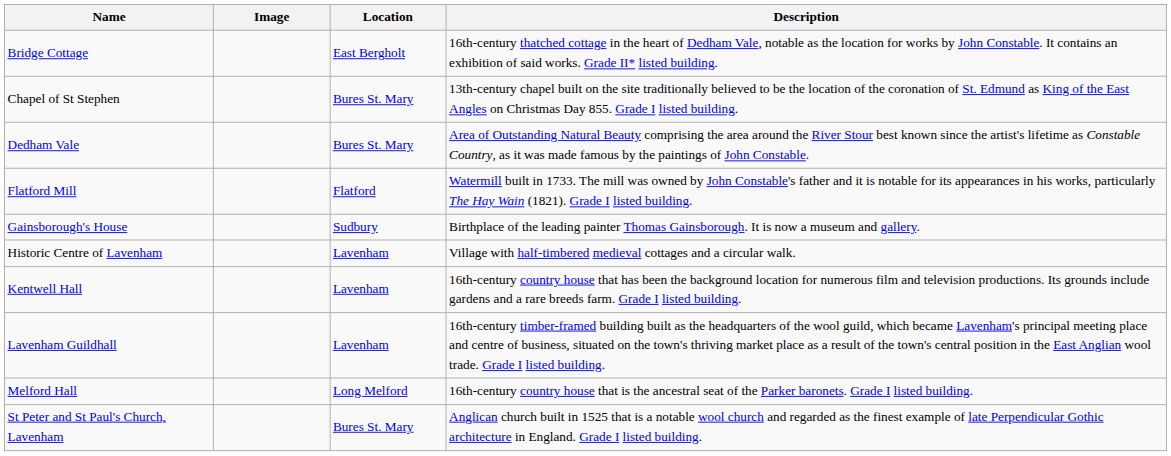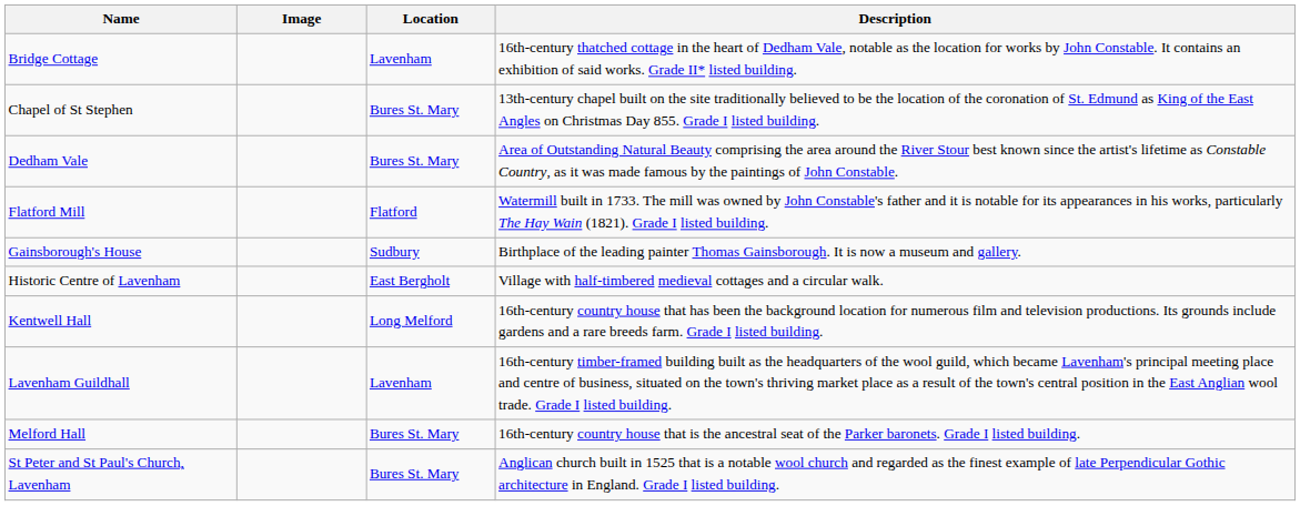 <table class="wikitable sortable" style="font-size:90%;width:100%;border:0px;text-align:left;line-height:150%;">
 <tr>
 <th width="18%">Name</th>
 <th width="10%" class="unsortable">Image</th>
 <th width="10%">Location</th>
 <th width="62%" class="unsortable">Description</th>
 </tr>
 <tr>
 <td><a href='#'>Bridge Cottage</a></td>
 <td></td>
-<td><a href='#'>East Bergholt</a></td>
+<td><a href='#'>Lavenham</a></td>
 <td>16th-century <a href='#'>thatched cottage</a> in the heart of <a href='#'>Dedham Vale</a>, notable as the location for works by <a href='#'>John Constable</a>. It contains an exhibition of said works. <a href='#'>Grade II*</a> <a href='#'>listed building</a>.</td>
 </tr>
 <tr>
 <td>Chapel of St Stephen</td>
 <td></td>
 <td><a href='#'>Bures St. Mary</a></td>
 <td>13th-century chapel built on the site traditionally believed to be the location of the coronation of <a href='#'>St. Edmund</a> as <a href='#'>King of the East Angles</a> on Christmas Day 855. <a href='#'>Grade I</a> <a href='#'>listed building</a>.</td>
 </tr>
 <tr>
 <td><a href='#'>Dedham Vale</a></td>
 <td></td>
 <td><a href='#'>Bures St. Mary</a></td>
 <td><a href='#'>Area of Outstanding Natural Beauty</a> comprising the area around the <a href='#'>River Stour</a> best known since the artist's lifetime as <em>Constable Country</em>, as it was made famous by the paintings of <a href='#'>John Constable</a>.</td>
 </tr>
 <tr>
 <td><a href='#'>Flatford Mill</a></td>
 <td></td>
 <td><a href='#'>Flatford</a></td>
 <td><a href='#'>Watermill</a> built in 1733. The mill was owned by <a href='#'>John Constable</a>'s father and it is notable for its appearances in his works, particularly <em><a href='#'>The Hay Wain</a></em> (1821). <a href='#'>Grade I</a> <a href='#'>listed building</a>.</td>
 </tr>
 <tr>
 <td><a href='#'>Gainsborough's House</a></td>
 <td></td>
 <td><a href='#'>Sudbury</a></td>
 <td>Birthplace of the leading painter <a href='#'>Thomas Gainsborough</a>. It is now a museum and <a href='#'>gallery</a>.</td>
 </tr>
 <tr>
 <td>Historic Centre of <a href='#'>Lavenham</a></td>
 <td></td>
-<td><a href='#'>Lavenham</a></td>
+<td><a href='#'>East Bergholt</a></td>
 <td>Village with <a href='#'>half-timbered</a> <a href='#'>medieval</a> cottages and a circular walk.</td>
 </tr>
 <tr>
 <td><a href='#'>Kentwell Hall</a></td>
 <td></td>
-<td><a href='#'>Lavenham</a></td>
+<td><a href='#'>Long Melford</a></td>
 <td>16th-century <a href='#'>country house</a> that has been the background location for numerous film and television productions. Its grounds include gardens and a rare breeds farm. <a href='#'>Grade I</a> <a href='#'>listed building</a>.</td>
 </tr>
 <tr>
 <td><a href='#'>Lavenham Guildhall</a></td>
 <td></td>
 <td><a href='#'>Lavenham</a></td>
 <td>16th-century <a href='#'>timber-framed</a> building built as the headquarters of the wool guild, which became <a href='#'>Lavenham</a>'s principal meeting place and centre of business, situated on the town's thriving market place as a result of the town's central position in the <a href='#'>East Anglian</a> wool trade. <a href='#'>Grade I</a> <a href='#'>listed building</a>.</td>
 </tr>
 <tr>
 <td><a href='#'>Melford Hall</a></td>
 <td></td>
-<td><a href='#'>Long Melford</a></td>
+<td><a href='#'>Bures St. Mary</a></td>
 <td>16th-century <a href='#'>country house</a> that is the ancestral seat of the <a href='#'>Parker baronets</a>. <a href='#'>Grade I</a> <a href='#'>listed building</a>.</td>
 </tr>
 <tr>
 <td><a href='#'>St Peter and St Paul's Church, Lavenham</a></td>
 <td></td>
 <td><a href='#'>Bures St. Mary</a></td>
 <td><a href='#'>Anglican</a> church built in 1525 that is a notable <a href='#'>wool church</a> and regarded as the finest example of <a href='#'>late Perpendicular Gothic architecture</a> in England. <a href='#'>Grade I</a> <a href='#'>listed building</a>.</td>
 </tr>
 <tr>
 </tr>
 </table>
